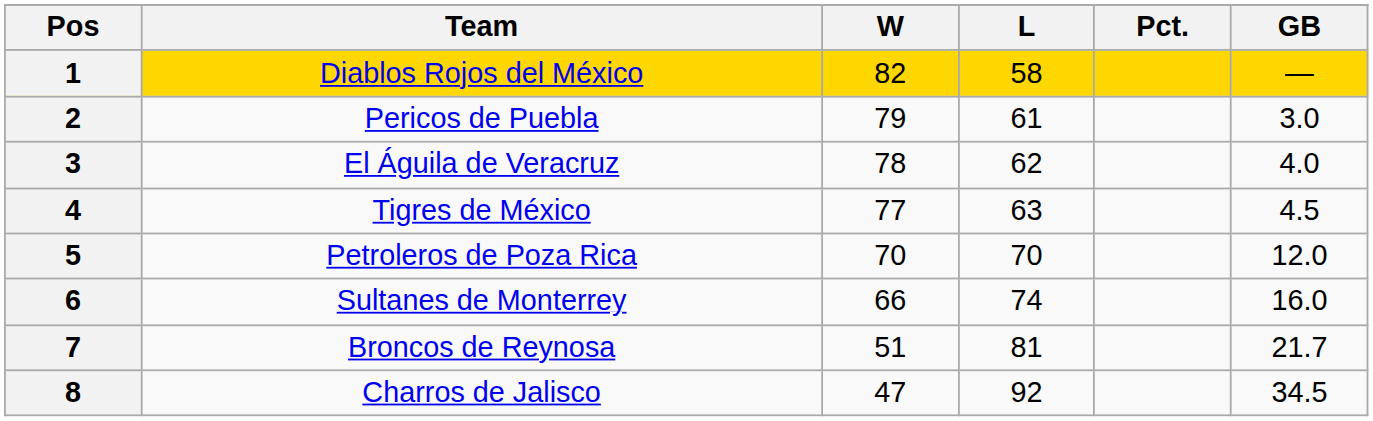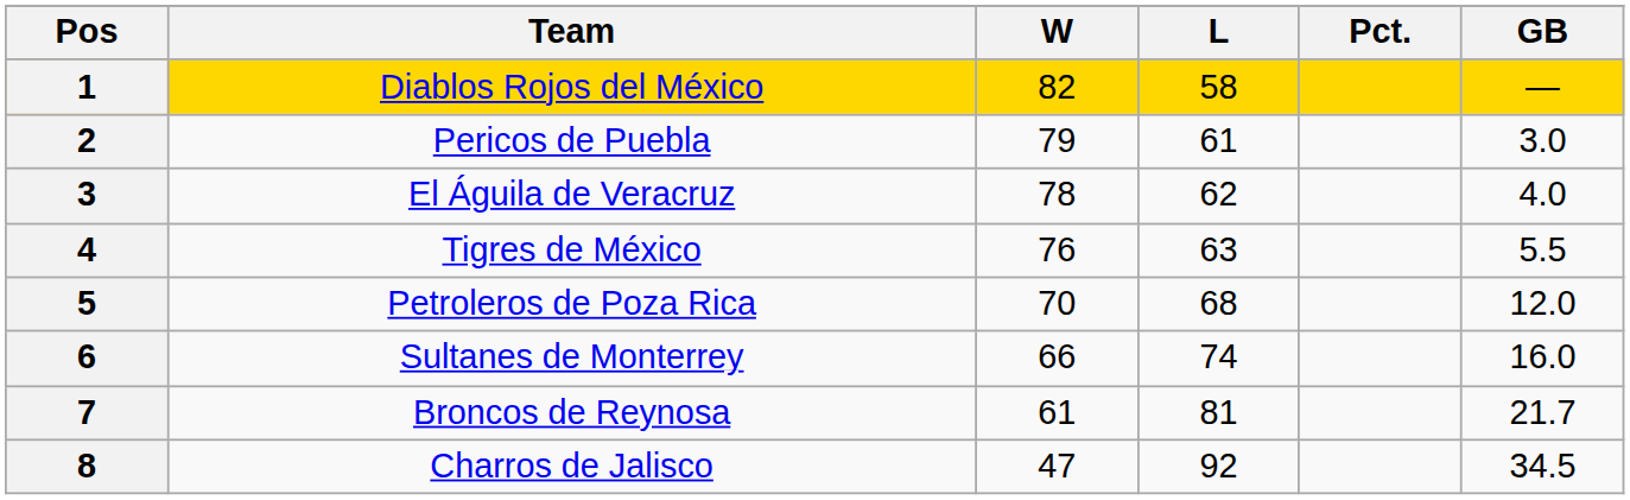 <table class="wikitable plainrowheaders" width="60%" style="text-align:center;">
 <tr>
 </tr>
 <tr>
 <th scope="col" width="5%">Pos</th>
 <th scope="col" width="25%">Team</th>
 <th scope="col" width="5%">W</th>
 <th scope="col" width="5%">L</th>
 <th scope="col" width="5%">Pct.</th>
 <th scope="col" width="5%">GB</th>
 </tr>
 <tr style="background-color:gold;">
 <th>1</th>
 <td><a href='#'>Diablos Rojos del México</a></td>
 <td>82</td>
 <td>58</td>
 <td></td>
 <td>—</td>
 </tr>
 <tr>
 <th>2</th>
 <td><a href='#'>Pericos de Puebla</a></td>
 <td>79</td>
 <td>61</td>
 <td></td>
 <td>3.0</td>
 </tr>
 <tr>
 <th>3</th>
 <td><a href='#'>El Águila de Veracruz</a></td>
 <td>78</td>
 <td>62</td>
 <td></td>
 <td>4.0</td>
 </tr>
 <tr>
 <th>4</th>
 <td><a href='#'>Tigres de México</a></td>
-<td>77</td>
+<td>76</td>
 <td>63</td>
 <td></td>
-<td>4.5</td>
+<td>5.5</td>
 </tr>
 <tr>
 <th>5</th>
 <td><a href='#'>Petroleros de Poza Rica</a></td>
 <td>70</td>
-<td>70</td>
+<td>68</td>
 <td></td>
 <td>12.0</td>
 </tr>
 <tr>
 <th>6</th>
 <td><a href='#'>Sultanes de Monterrey</a></td>
 <td>66</td>
 <td>74</td>
 <td></td>
 <td>16.0</td>
 </tr>
 <tr>
 <th>7</th>
 <td><a href='#'>Broncos de Reynosa</a></td>
-<td>51</td>
+<td>61</td>
 <td>81</td>
 <td></td>
 <td>21.7</td>
 </tr>
 <tr>
 <th>8</th>
 <td><a href='#'>Charros de Jalisco</a></td>
 <td>47</td>
 <td>92</td>
 <td></td>
 <td>34.5</td>
 </tr>
 </table>
